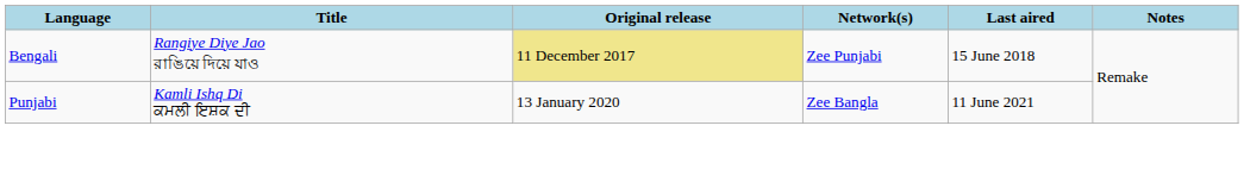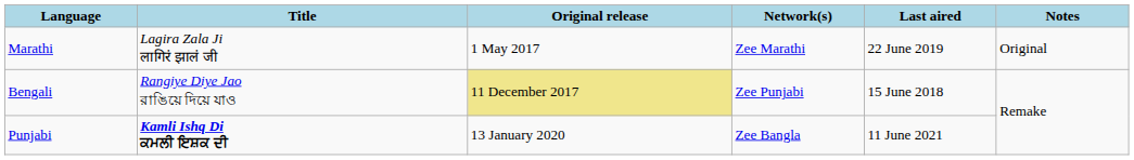 <table class="wikitable" style="width: 100%; margin-right: 0;">
 <tr>
 <th style="background:lightblue; width:10%;">Language</th>
 <th style="background:lightblue; width:25%;">Title</th>
 <th style="background:lightblue; width:20%;">Original release</th>
 <th style="background:lightblue; width:10%;">Network(s)</th>
 <th style="background:lightblue; width:10%;">Last aired</th>
 <th style="background:lightblue; width:10%;">Notes</th>
+</tr>
+<tr>
+<td><a href='#'>Marathi</a></td>
+<td><em>Lagira Zala Ji</em> <br> लागिरं झालं जी</td>
+<td>1 May 2017</td>
+<td><a href='#'>Zee Marathi</a></td>
+<td>22 June 2019</td>
+<td>Original</td>
 </tr>
 <tr>
 <td><a href='#'>Bengali</a></td>
 <td><em><a href='#'>Rangiye Diye Jao</a></em> <br> রাঙিয়ে দিয়ে যাও</td>
 <td style="background: khaki;">11 December 2017</td>
 <td><a href='#'>Zee Punjabi</a></td>
 <td>15 June 2018</td>
 <td rowspan="2">Remake</td>
 </tr>
 <tr>
 <td><a href='#'>Punjabi</a></td>
-<td><em><a href='#'>Kamli Ishq Di</a></em> <br> ਕਮਲੀ ਇਸ਼ਕ ਦੀ</td>
+<td><strong><em><a href='#'>Kamli Ishq Di</a></em> <br> ਕਮਲੀ ਇਸ਼ਕ ਦੀ</strong></td>
 <td>13 January 2020</td>
 <td><a href='#'>Zee Bangla</a></td>
 <td>11 June 2021</td>
 </tr>
 </table>
